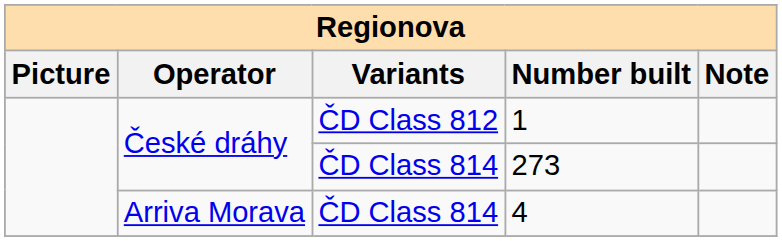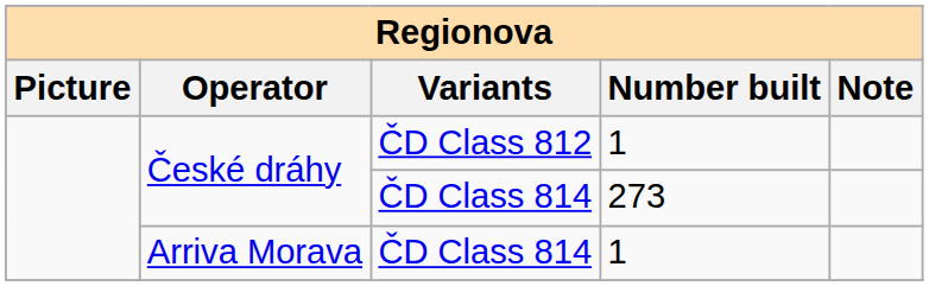 <table class="wikitable">
 <tr>
 <th colspan="5" style="background: #ffdead;">Regionova</th>
 </tr>
 <tr>
 <th>Picture</th>
 <th>Operator</th>
 <th>Variants</th>
 <th>Number built</th>
 <th>Note</th>
 </tr>
 <tr>
 <td rowspan="3"></td>
 <td rowspan="2"> <a href='#'>České dráhy</a></td>
 <td><a href='#'>ČD Class 812</a></td>
 <td>1</td>
 <td></td>
 </tr>
 <tr>
 <td><a href='#'>ČD Class 814</a></td>
 <td>273</td>
 <td></td>
 </tr>
 <tr>
 <td> <a href='#'>Arriva Morava</a></td>
 <td><a href='#'>ČD Class 814</a></td>
-<td>4</td>
+<td>1</td>
 <td></td>
 </tr>
 </table>
